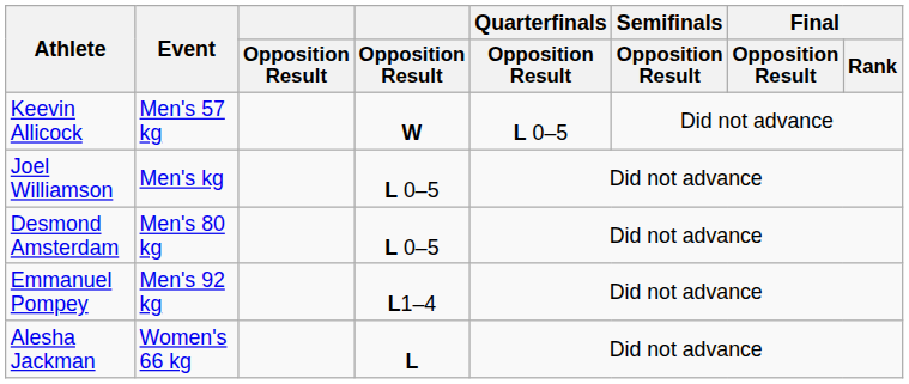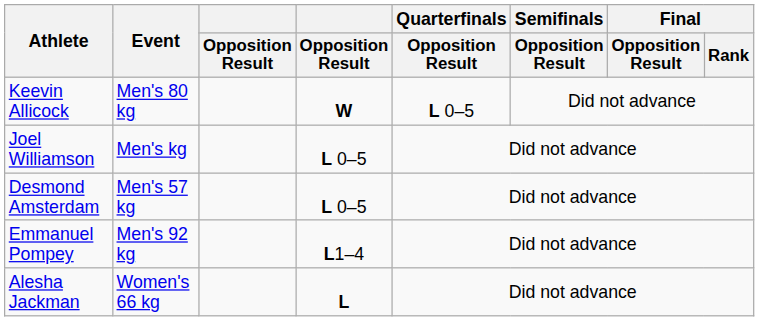 <table class=wikitable style=font-size:90%;text-align:center>
 <tr>
 <th rowspan=2>Athlete</th>
 <th rowspan=2>Event</th>
 <th></th>
 <th></th>
 <th>Quarterfinals</th>
 <th>Semifinals</th>
 <th colspan=2>Final</th>
 </tr>
 <tr style=font-size:95%>
 <th>Opposition<br>Result</th>
 <th>Opposition<br>Result</th>
 <th>Opposition<br>Result</th>
 <th>Opposition<br>Result</th>
 <th>Opposition<br>Result</th>
 <th>Rank</th>
 </tr>
 <tr>
 <td align=left><a href='#'>Keevin Allicock</a></td>
-<td align=left><a href='#'>Men's 57 kg</a></td>
+<td align=left><a href='#'>Men's 80 kg</a></td>
 <td></td>
 <td><br><strong>W</strong> </td>
 <td><br><strong>L</strong> 0–5</td>
 <td colspan=3>Did not advance</td>
 </tr>
 <tr>
 <td align=left><a href='#'>Joel Williamson</a></td>
 <td align=left><a href='#'>Men's  kg</a></td>
 <td></td>
 <td><br><strong>L</strong> 0–5</td>
 <td colspan=4>Did not advance</td>
 </tr>
 <tr>
 <td align=left><a href='#'>Desmond Amsterdam</a></td>
-<td align=left><a href='#'>Men's 80 kg</a></td>
+<td align=left><a href='#'>Men's 57 kg</a></td>
 <td></td>
 <td><br><strong>L</strong> 0–5</td>
 <td colspan=4>Did not advance</td>
 </tr>
 <tr>
 <td align=left><a href='#'>Emmanuel Pompey</a></td>
 <td align=left><a href='#'>Men's 92 kg</a></td>
 <td></td>
 <td><br><strong>L</strong>1–4</td>
 <td colspan=4>Did not advance</td>
 </tr>
 <tr>
 <td align=left><a href='#'>Alesha Jackman</a></td>
 <td align=left><a href='#'>Women's 66 kg</a></td>
 <td></td>
 <td><br><strong>L</strong> </td>
 <td colspan=4>Did not advance</td>
 </tr>
 </table>
